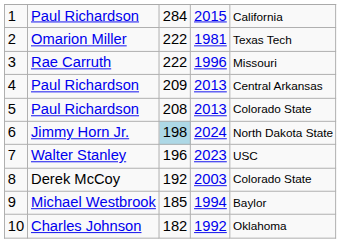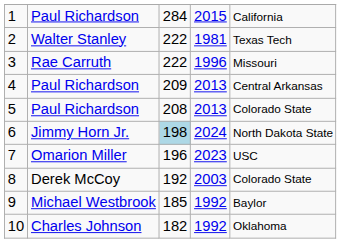 <table class="wikitable">
 <tr>
 </tr>
 <tr>
 <td>1</td>
 <td><a href='#'>Paul Richardson</a></td>
 <td>284</td>
 <td><a href='#'>2015</a></td>
 <td style="font-size:80%;">California</td>
 </tr>
 <tr>
 <td>2</td>
-<td><a href='#'>Omarion Miller</a></td>
+<td><a href='#'>Walter Stanley</a></td>
 <td>222</td>
 <td><a href='#'>1981</a></td>
 <td style="font-size:80%;">Texas Tech</td>
 </tr>
 <tr>
 <td>3</td>
 <td><a href='#'>Rae Carruth</a></td>
 <td>222</td>
 <td><a href='#'>1996</a></td>
 <td style="font-size:80%;">Missouri</td>
 </tr>
 <tr>
 <td>4</td>
 <td><a href='#'>Paul Richardson</a></td>
 <td>209</td>
 <td><a href='#'>2013</a></td>
 <td style="font-size:80%;">Central Arkansas</td>
 </tr>
 <tr>
 <td>5</td>
 <td><a href='#'>Paul Richardson</a></td>
 <td>208</td>
 <td><a href='#'>2013</a></td>
 <td style="font-size:80%;">Colorado State</td>
 </tr>
 <tr>
 <td>6</td>
 <td><a href='#'>Jimmy Horn Jr.</a></td>
 <td style="background: lightblue;">198</td>
 <td><a href='#'>2024</a></td>
 <td style="font-size:80%;">North Dakota State</td>
 </tr>
 <tr>
 <td>7</td>
-<td><a href='#'>Walter Stanley</a></td>
+<td><a href='#'>Omarion Miller</a></td>
 <td>196</td>
 <td><a href='#'>2023</a></td>
 <td style="font-size:80%;">USC</td>
 </tr>
 <tr>
 <td>8</td>
 <td>Derek McCoy</td>
 <td>192</td>
 <td><a href='#'>2003</a></td>
 <td style="font-size:80%;">Colorado State</td>
 </tr>
 <tr>
 <td>9</td>
 <td><a href='#'>Michael Westbrook</a></td>
 <td>185</td>
-<td><a href='#'>1994</a></td>
+<td><a href='#'>1992</a></td>
 <td style="font-size:80%;">Baylor</td>
 </tr>
 <tr>
 <td>10</td>
 <td><a href='#'>Charles Johnson</a></td>
 <td>182</td>
 <td><a href='#'>1992</a></td>
 <td style="font-size:80%;">Oklahoma</td>
 </tr>
 </table>
